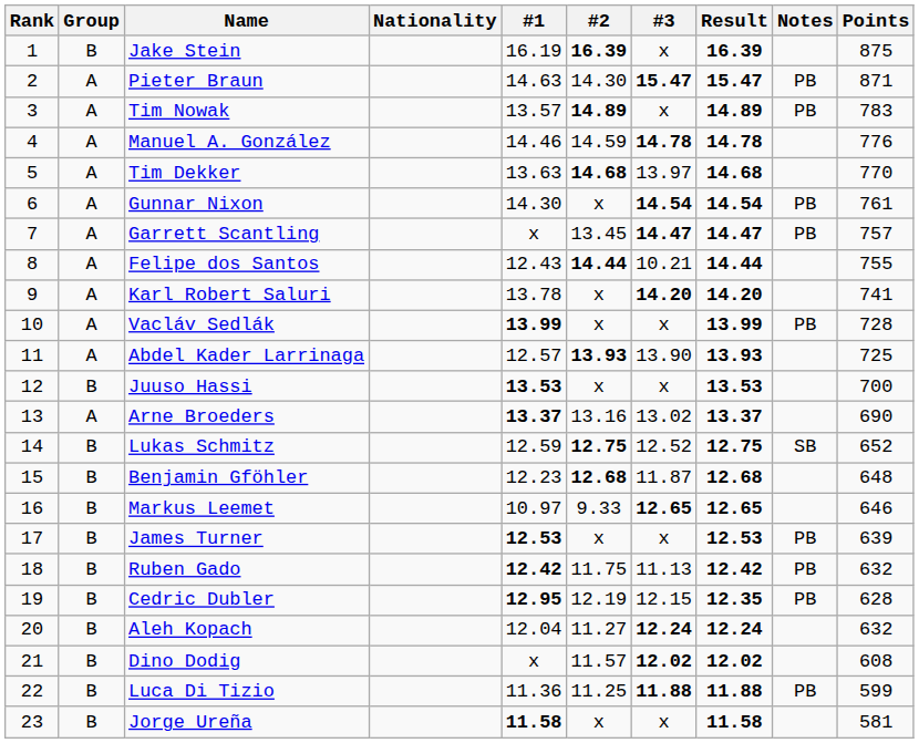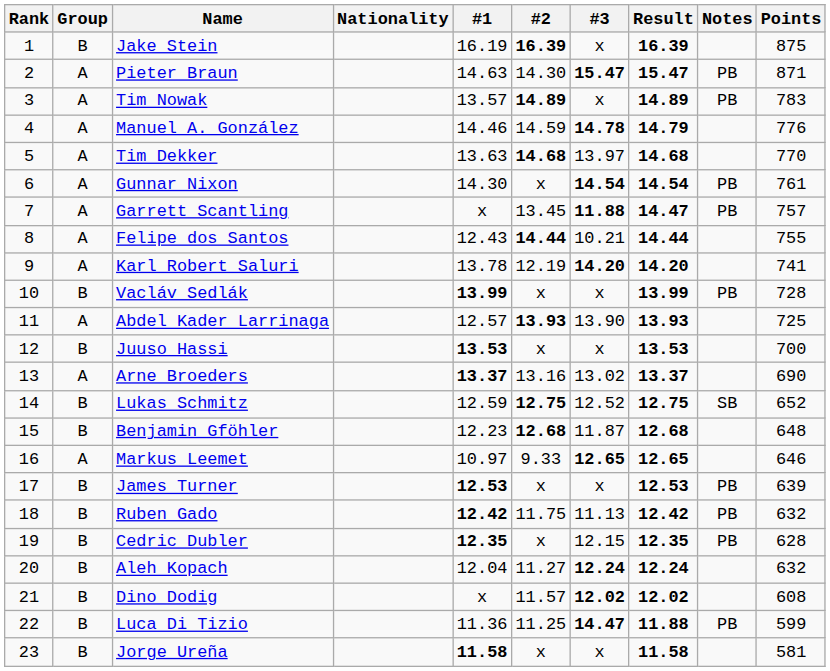 <table class="wikitable sortable" style="text-align:center">
 <tr>
 <th>Rank</th>
 <th>Group</th>
 <th>Name</th>
 <th>Nationality</th>
 <th>#1</th>
 <th>#2</th>
 <th>#3</th>
 <th>Result</th>
 <th>Notes</th>
 <th>Points</th>
 </tr>
 <tr>
 <td>1</td>
 <td>B</td>
 <td align="left"><a href='#'>Jake Stein</a></td>
 <td align=left></td>
 <td>16.19</td>
 <td><strong>16.39</strong></td>
 <td>x</td>
 <td><strong>16.39</strong></td>
 <td></td>
 <td>875</td>
 </tr>
 <tr>
 <td>2</td>
 <td>A</td>
 <td align="left"><a href='#'>Pieter Braun</a></td>
 <td align=left></td>
 <td>14.63</td>
 <td>14.30</td>
 <td><strong>15.47</strong></td>
 <td><strong>15.47</strong></td>
 <td>PB</td>
 <td>871</td>
 </tr>
 <tr>
 <td>3</td>
 <td>A</td>
 <td align="left"><a href='#'>Tim Nowak</a></td>
 <td align=left></td>
 <td>13.57</td>
 <td><strong>14.89</strong></td>
 <td>x</td>
 <td><strong>14.89</strong></td>
 <td>PB</td>
 <td>783</td>
 </tr>
 <tr>
 <td>4</td>
 <td>A</td>
 <td align="left"><a href='#'>Manuel A. González</a></td>
 <td align=left></td>
 <td>14.46</td>
 <td>14.59</td>
 <td><strong>14.78</strong></td>
-<td><strong>14.78</strong></td>
+<td><strong>14.79</strong></td>
 <td></td>
 <td>776</td>
 </tr>
 <tr>
 <td>5</td>
 <td>A</td>
 <td align="left"><a href='#'>Tim Dekker</a></td>
 <td align=left></td>
 <td>13.63</td>
 <td><strong>14.68</strong></td>
 <td>13.97</td>
 <td><strong>14.68</strong></td>
 <td></td>
 <td>770</td>
 </tr>
 <tr>
 <td>6</td>
 <td>A</td>
 <td align="left"><a href='#'>Gunnar Nixon</a></td>
 <td align=left></td>
 <td>14.30</td>
 <td>x</td>
 <td><strong>14.54</strong></td>
 <td><strong>14.54</strong></td>
 <td>PB</td>
 <td>761</td>
 </tr>
 <tr>
 <td>7</td>
 <td>A</td>
 <td align="left"><a href='#'>Garrett Scantling</a></td>
 <td align=left></td>
 <td>x</td>
 <td>13.45</td>
-<td><strong>14.47</strong></td>
+<td><strong>11.88</strong></td>
 <td><strong>14.47</strong></td>
 <td>PB</td>
 <td>757</td>
 </tr>
 <tr>
 <td>8</td>
 <td>A</td>
 <td align="left"><a href='#'>Felipe dos Santos</a></td>
 <td align=left></td>
 <td>12.43</td>
 <td><strong>14.44</strong></td>
 <td>10.21</td>
 <td><strong>14.44</strong></td>
 <td></td>
 <td>755</td>
 </tr>
 <tr>
 <td>9</td>
 <td>A</td>
 <td align="left"><a href='#'>Karl Robert Saluri</a></td>
 <td align=left></td>
 <td>13.78</td>
-<td>x</td>
+<td>12.19</td>
 <td><strong>14.20</strong></td>
 <td><strong>14.20</strong></td>
 <td></td>
 <td>741</td>
 </tr>
 <tr>
 <td>10</td>
-<td>A</td>
+<td>B</td>
 <td align="left"><a href='#'>Vacláv Sedlák</a></td>
 <td align=left></td>
 <td><strong>13.99</strong></td>
 <td>x</td>
 <td>x</td>
 <td><strong>13.99</strong></td>
 <td>PB</td>
 <td>728</td>
 </tr>
 <tr>
 <td>11</td>
 <td>A</td>
 <td align="left"><a href='#'>Abdel Kader Larrinaga</a></td>
 <td align=left></td>
 <td>12.57</td>
 <td><strong>13.93</strong></td>
 <td>13.90</td>
 <td><strong>13.93</strong></td>
 <td></td>
 <td>725</td>
 </tr>
 <tr>
 <td>12</td>
 <td>B</td>
 <td align="left"><a href='#'>Juuso Hassi</a></td>
 <td align=left></td>
 <td><strong>13.53</strong></td>
 <td>x</td>
 <td>x</td>
 <td><strong>13.53</strong></td>
 <td></td>
 <td>700</td>
 </tr>
 <tr>
 <td>13</td>
 <td>A</td>
 <td align="left"><a href='#'>Arne Broeders</a></td>
 <td align=left></td>
 <td><strong>13.37</strong></td>
 <td>13.16</td>
 <td>13.02</td>
 <td><strong>13.37</strong></td>
 <td></td>
 <td>690</td>
 </tr>
 <tr>
 <td>14</td>
 <td>B</td>
 <td align="left"><a href='#'>Lukas Schmitz</a></td>
 <td align=left></td>
 <td>12.59</td>
 <td><strong>12.75</strong></td>
 <td>12.52</td>
 <td><strong>12.75</strong></td>
 <td>SB</td>
 <td>652</td>
 </tr>
 <tr>
 <td>15</td>
 <td>B</td>
 <td align="left"><a href='#'>Benjamin Gföhler</a></td>
 <td align=left></td>
 <td>12.23</td>
 <td><strong>12.68</strong></td>
 <td>11.87</td>
 <td><strong>12.68</strong></td>
 <td></td>
 <td>648</td>
 </tr>
 <tr>
 <td>16</td>
-<td>B</td>
+<td>A</td>
 <td align="left"><a href='#'>Markus Leemet</a></td>
 <td align=left></td>
 <td>10.97</td>
 <td>9.33</td>
 <td><strong>12.65</strong></td>
 <td><strong>12.65</strong></td>
 <td></td>
 <td>646</td>
 </tr>
 <tr>
 <td>17</td>
 <td>B</td>
 <td align="left"><a href='#'>James Turner</a></td>
 <td align=left></td>
 <td><strong>12.53</strong></td>
 <td>x</td>
 <td>x</td>
 <td><strong>12.53</strong></td>
 <td>PB</td>
 <td>639</td>
 </tr>
 <tr>
 <td>18</td>
 <td>B</td>
 <td align="left"><a href='#'>Ruben Gado</a></td>
 <td align=left></td>
 <td><strong>12.42</strong></td>
 <td>11.75</td>
 <td>11.13</td>
 <td><strong>12.42</strong></td>
 <td>PB</td>
 <td>632</td>
 </tr>
 <tr>
 <td>19</td>
 <td>B</td>
 <td align="left"><a href='#'>Cedric Dubler</a></td>
 <td align=left></td>
-<td><strong>12.95</strong></td>
-<td>12.19</td>
+<td><strong>12.35</strong></td>
+<td>x</td>
 <td>12.15</td>
 <td><strong>12.35</strong></td>
 <td>PB</td>
 <td>628</td>
 </tr>
 <tr>
 <td>20</td>
 <td>B</td>
 <td align="left"><a href='#'>Aleh Kopach</a></td>
 <td align=left></td>
 <td>12.04</td>
 <td>11.27</td>
 <td><strong>12.24</strong></td>
 <td><strong>12.24</strong></td>
 <td></td>
 <td>632</td>
 </tr>
 <tr>
 <td>21</td>
 <td>B</td>
 <td align="left"><a href='#'>Dino Dodig</a></td>
 <td align=left></td>
 <td>x</td>
 <td>11.57</td>
 <td><strong>12.02</strong></td>
 <td><strong>12.02</strong></td>
 <td></td>
 <td>608</td>
 </tr>
 <tr>
 <td>22</td>
 <td>B</td>
 <td align="left"><a href='#'>Luca Di Tizio</a></td>
 <td align=left></td>
 <td>11.36</td>
 <td>11.25</td>
-<td><strong>11.88</strong></td>
+<td><strong>14.47</strong></td>
 <td><strong>11.88</strong></td>
 <td>PB</td>
 <td>599</td>
 </tr>
 <tr>
 <td>23</td>
 <td>B</td>
 <td align="left"><a href='#'>Jorge Ureña</a></td>
 <td align=left></td>
 <td><strong>11.58</strong></td>
 <td>x</td>
 <td>x</td>
 <td><strong>11.58</strong></td>
 <td></td>
 <td>581</td>
 </tr>
 </table>
